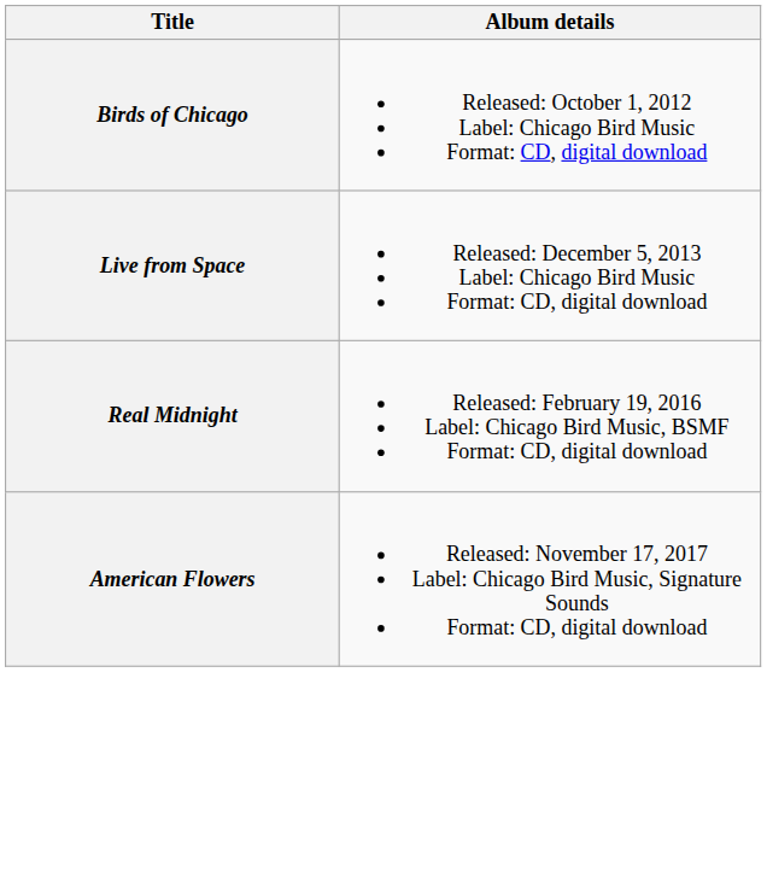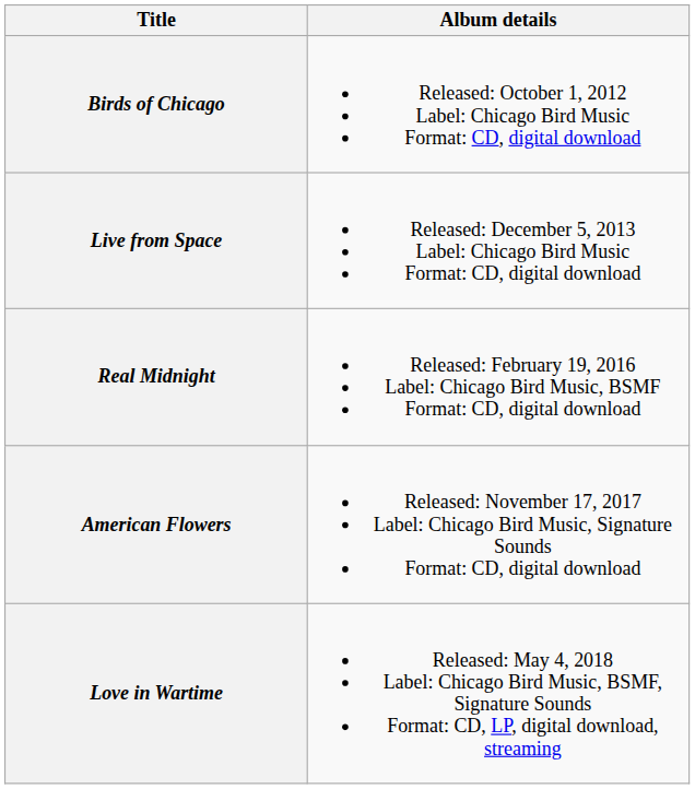 <table class="wikitable plainrowheaders" style="text-align:center">
 <tr>
 <th scope="col" style="width:15em;">Title</th>
 <th scope="col" style="width:19em;">Album details</th>
 </tr>
 <tr>
 <th scope="row"><em>Birds of Chicago</em></th>
 <td><br><ul><li>Released: October 1, 2012</li><li>Label: Chicago Bird Music</li><li>Format: <a href='#'>CD</a>, <a href='#'>digital download</a></li></ul></td>
 </tr>
 <tr>
 <th scope="row"><em>Live from Space</em></th>
 <td><br><ul><li>Released: December 5, 2013</li><li>Label: Chicago Bird Music</li><li>Format: CD, digital download</li></ul></td>
 </tr>
 <tr>
 <th scope="row"><em>Real Midnight</em></th>
 <td><br><ul><li>Released: February 19, 2016</li><li>Label: Chicago Bird Music, BSMF</li><li>Format: CD, digital download</li></ul></td>
 </tr>
 <tr>
 <th scope="row"><em>American Flowers</em></th>
 <td><br><ul><li>Released: November 17, 2017</li><li>Label: Chicago Bird Music, Signature Sounds</li><li>Format: CD, digital download</li></ul></td>
 </tr>
+<tr>
+<th scope="row"><em>Love in Wartime</em></th>
+<td><br><ul><li>Released: May 4, 2018</li><li>Label: Chicago Bird Music, BSMF, Signature Sounds</li><li>Format: CD, <a href='#'>LP</a>, digital download, <a href='#'>streaming</a></li></ul></td>
+</tr>
 </table>
